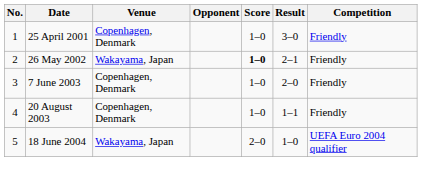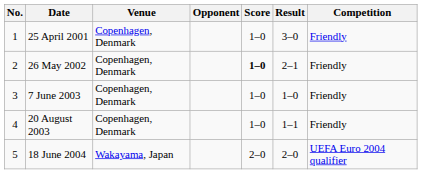 <table class="wikitable sortable">
 <tr>
 <th scope="col">No.</th>
 <th scope="col">Date</th>
 <th scope="col">Venue</th>
 <th scope="col">Opponent</th>
 <th scope="col">Score</th>
 <th scope="col">Result</th>
 <th scope="col">Competition</th>
 </tr>
 <tr>
 <td align="center">1</td>
 <td>25 April 2001</td>
 <td><a href='#'>Copenhagen</a>, Denmark</td>
 <td></td>
 <td align="center">1–0</td>
 <td align="center">3–0</td>
 <td><a href='#'>Friendly</a></td>
 </tr>
 <tr>
 <td align="center">2</td>
 <td>26 May 2002</td>
-<td><a href='#'>Wakayama</a>, Japan</td>
+<td>Copenhagen, Denmark</td>
 <td></td>
 <td align="center"><strong>1–0</strong></td>
 <td align="center">2–1</td>
 <td>Friendly</td>
 </tr>
 <tr>
 <td align="center">3</td>
 <td>7 June 2003</td>
 <td>Copenhagen, Denmark</td>
 <td></td>
 <td align="center">1–0</td>
-<td align="center">2–0</td>
+<td align="center">1–0</td>
 <td>Friendly</td>
 </tr>
 <tr>
 <td align="center">4</td>
 <td>20 August 2003</td>
 <td>Copenhagen, Denmark</td>
 <td></td>
 <td align="center">1–0</td>
 <td align="center">1–1</td>
 <td>Friendly</td>
 </tr>
 <tr>
 <td align="center">5</td>
 <td>18 June 2004</td>
 <td><a href='#'>Wakayama</a>, Japan</td>
 <td></td>
 <td align="center">2–0</td>
-<td align="center">1–0</td>
+<td align="center">2–0</td>
 <td><a href='#'>UEFA Euro 2004 qualifier</a></td>
 </tr>
 </table>
